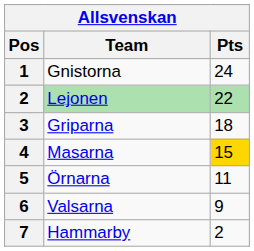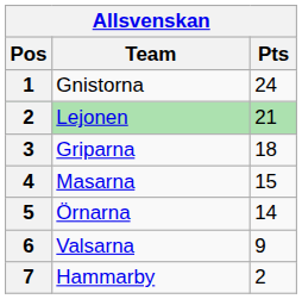 <table class="wikitable">
 <tr>
 <th colspan="3"><a href='#'>Allsvenskan</a></th>
 </tr>
 <tr>
 <th width=20>Pos</th>
 <th width=150>Team</th>
 <th width=30>Pts</th>
 </tr>
 <tr>
 <th>1</th>
 <td>Gnistorna</td>
 <td>24</td>
 </tr>
 <tr style="background:#ACE1AF;">
 <th>2</th>
 <td><a href='#'>Lejonen</a></td>
-<td>22</td>
+<td>21</td>
 </tr>
 <tr>
 <th>3</th>
 <td><a href='#'>Griparna</a></td>
 <td>18</td>
 </tr>
 <tr>
 <th>4</th>
 <td><a href='#'>Masarna</a></td>
-<td style="background: gold;">15</td>
+<td>15</td>
 </tr>
 <tr>
 <th>5</th>
 <td><a href='#'>Örnarna</a></td>
-<td>11</td>
+<td>14</td>
 </tr>
 <tr>
 <th>6</th>
 <td><a href='#'>Valsarna</a></td>
 <td>9</td>
 </tr>
 <tr>
 <th>7</th>
 <td><a href='#'>Hammarby</a></td>
 <td>2</td>
 </tr>
 </table>
